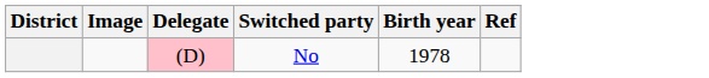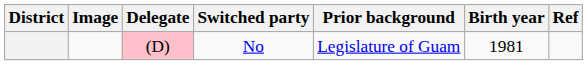 <table class="sortable wikitable" style="text-align:center">
 <tr>
 <th>District</th>
 <th>Image</th>
 <th>Delegate</th>
 <th>Switched party</th>
+<th>Prior background</th>
 <th>Birth year</th>
 <th>Ref</th>
 </tr>
 <tr>
 <th></th>
 <td></td>
 <td style="background: pink;"> (D)</td>
 <td><a href='#'>No</a><br></td>
-<td>1978</td>
+<td><a href='#'>Legislature of Guam</a></td>
+<td>1981</td>
 <td></td>
 </tr>
 </table>
